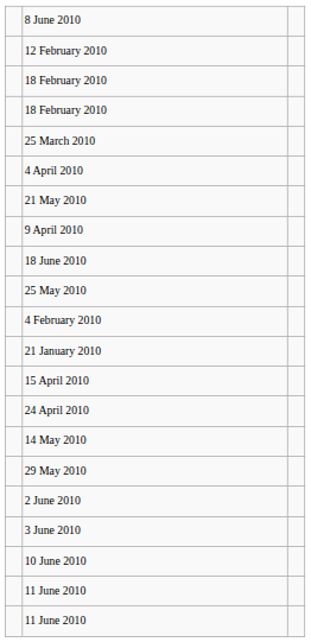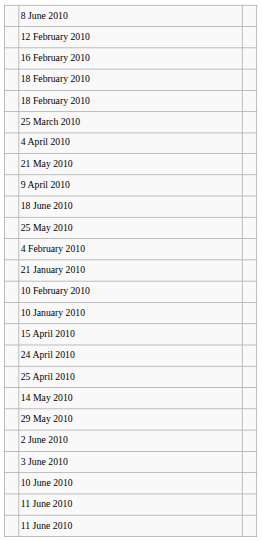 <table class="wikitable" style="font-size: 80%; float: left; width: 26em; margin-right: 1em; height: 700px">
 <tr>
 <td></td>
 <td>8 June 2010</td>
 <td></td>
 </tr>
 <tr>
 <td></td>
 <td>12 February 2010</td>
+<td></td>
+</tr>
+<tr>
+<td></td>
+<td>16 February 2010</td>
 <td></td>
 </tr>
 <tr>
 <td></td>
 <td>18 February 2010</td>
 <td></td>
 </tr>
 <tr>
 <td></td>
 <td>18 February 2010</td>
 <td></td>
 </tr>
 <tr>
 <td></td>
 <td>25 March 2010</td>
 <td></td>
 </tr>
 <tr>
 <td></td>
 <td>4 April 2010</td>
 <td></td>
 </tr>
 <tr>
 <td></td>
 <td>21 May 2010</td>
 <td></td>
 </tr>
 <tr>
 <td></td>
 <td>9 April 2010</td>
 <td></td>
 </tr>
 <tr>
 <td></td>
 <td>18 June 2010</td>
 <td></td>
 </tr>
 <tr>
 <td></td>
 <td>25 May 2010</td>
 <td></td>
 </tr>
 <tr>
 <td></td>
 <td>4 February 2010</td>
 <td></td>
 </tr>
 <tr>
 <td></td>
 <td>21 January 2010</td>
 <td></td>
 </tr>
 <tr>
 <td></td>
+<td>10 February 2010</td>
+<td></td>
+</tr>
+<tr>
+<td></td>
+<td>10 January 2010</td>
+<td></td>
+</tr>
+<tr>
+<td></td>
 <td>15 April 2010</td>
 <td></td>
 </tr>
 <tr>
 <td></td>
 <td>24 April 2010</td>
+<td></td>
+</tr>
+<tr>
+<td></td>
+<td>25 April 2010</td>
 <td></td>
 </tr>
 <tr>
 <td></td>
 <td>14 May 2010</td>
 <td></td>
 </tr>
 <tr>
 <td></td>
 <td>29 May 2010</td>
 <td></td>
 </tr>
 <tr>
 <td></td>
 <td>2 June 2010</td>
 <td></td>
 </tr>
 <tr>
 <td></td>
 <td>3 June 2010</td>
 <td></td>
 </tr>
 <tr>
 <td></td>
 <td>10 June 2010</td>
 <td></td>
 </tr>
 <tr>
 <td></td>
 <td>11 June 2010</td>
 <td></td>
 </tr>
 <tr>
 <td></td>
 <td>11 June 2010</td>
 <td></td>
 </tr>
 </table>
